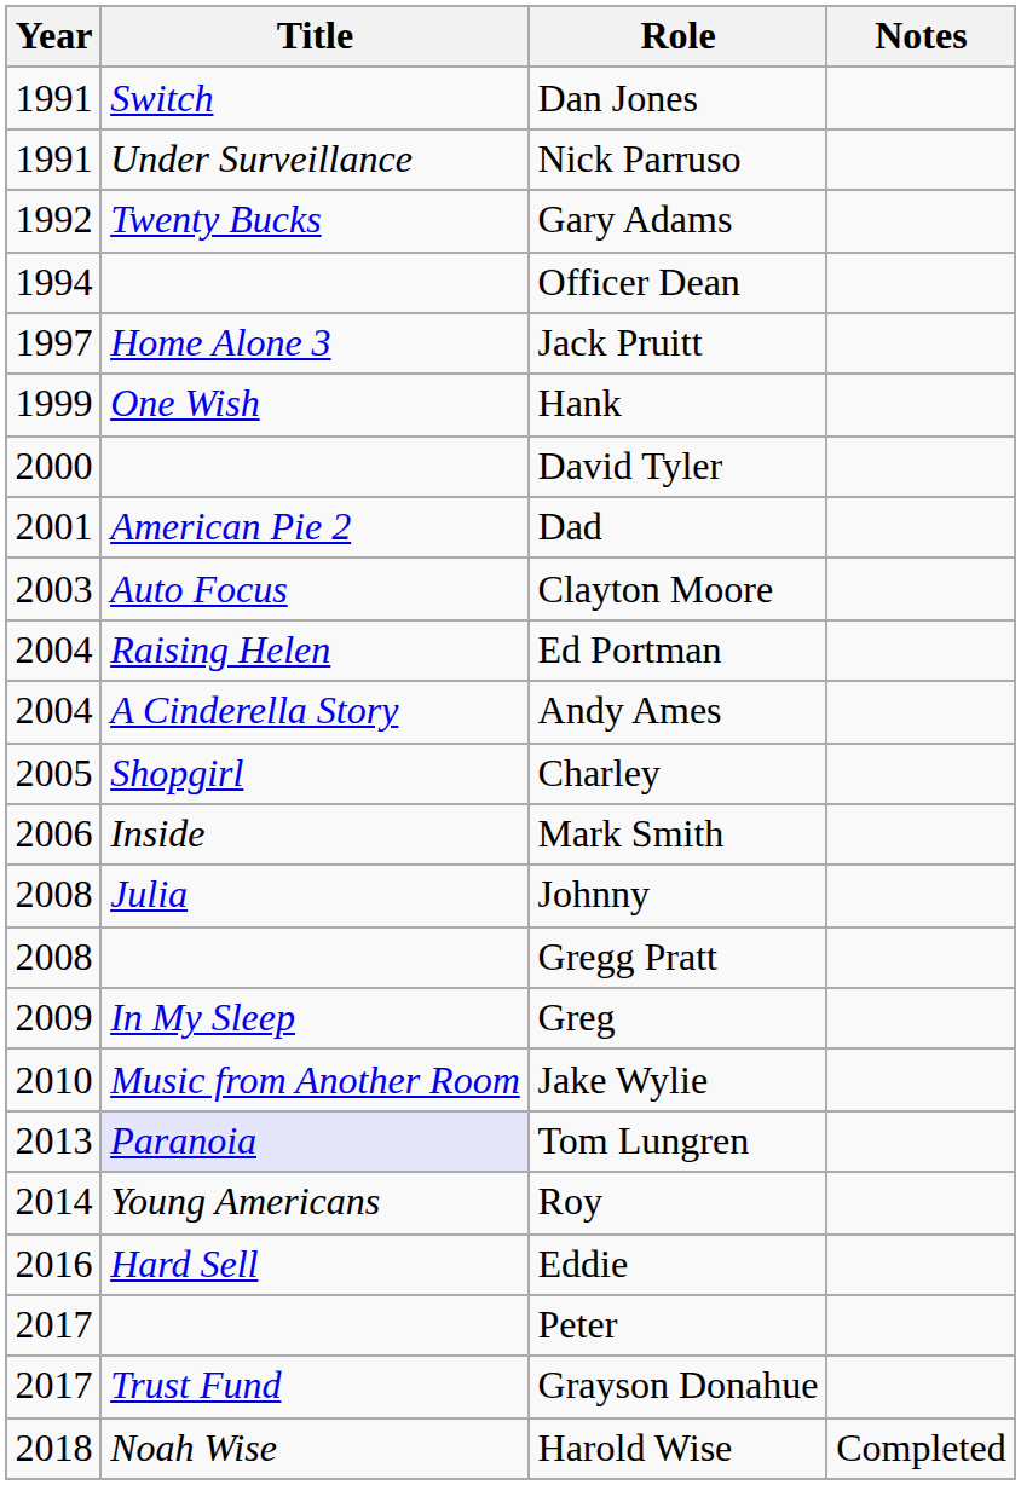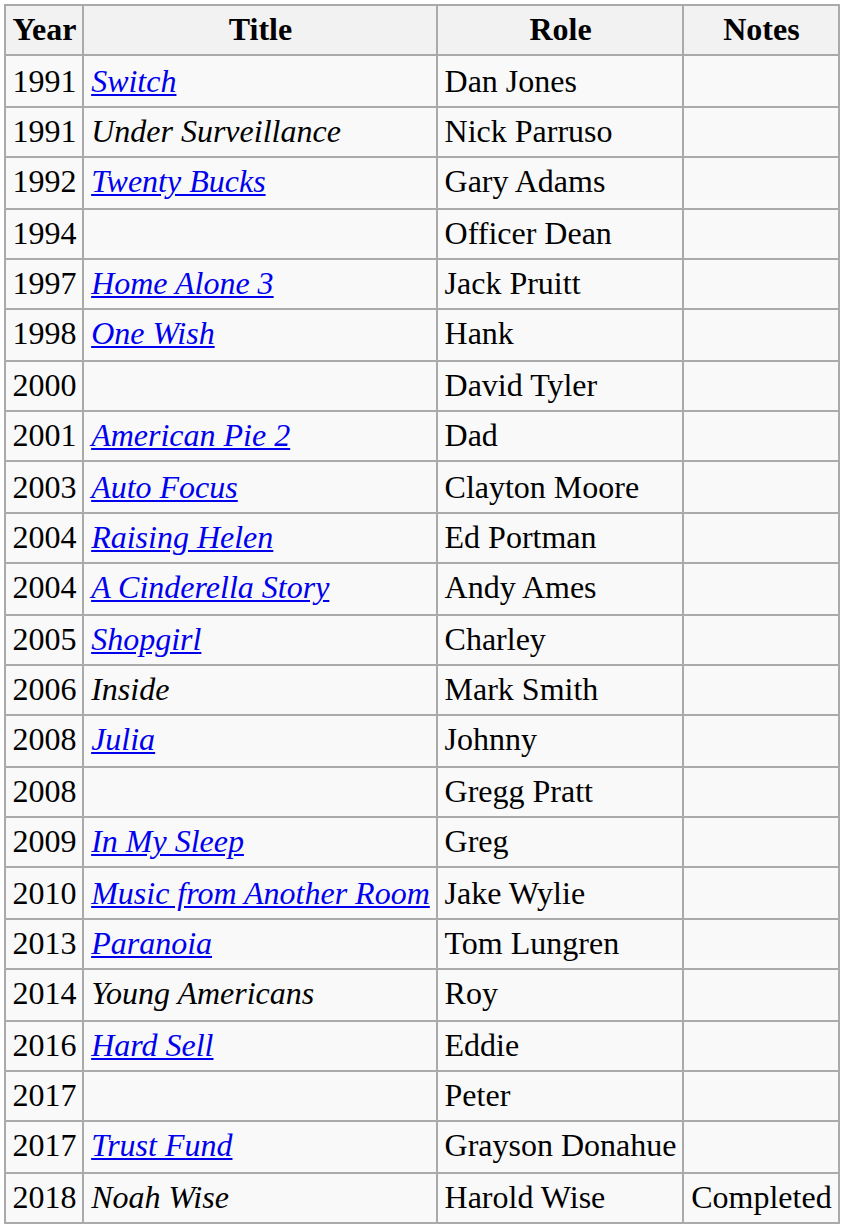 <table class="wikitable sortable">
 <tr>
 <th>Year</th>
 <th>Title</th>
 <th>Role</th>
 <th class="unsortable">Notes</th>
 </tr>
 <tr>
 <td>1991</td>
 <td><em><a href='#'>Switch</a></em></td>
 <td>Dan Jones</td>
 <td></td>
 </tr>
 <tr>
 <td>1991</td>
 <td><em>Under Surveillance</em></td>
 <td>Nick Parruso</td>
 <td></td>
 </tr>
 <tr>
 <td>1992</td>
 <td><em><a href='#'>Twenty Bucks</a></em></td>
 <td>Gary Adams</td>
 <td></td>
 </tr>
 <tr>
 <td>1994</td>
 <td><em></em></td>
 <td>Officer Dean</td>
 <td></td>
 </tr>
 <tr>
 <td>1997</td>
 <td><em><a href='#'>Home Alone 3</a></em></td>
 <td>Jack Pruitt</td>
 <td></td>
 </tr>
 <tr>
-<td>1999</td>
+<td>1998</td>
 <td><em><a href='#'>One Wish</a></em></td>
 <td>Hank</td>
 <td></td>
 </tr>
 <tr>
 <td>2000</td>
 <td><em></em></td>
 <td>David Tyler</td>
 <td></td>
 </tr>
 <tr>
 <td>2001</td>
 <td><em><a href='#'>American Pie 2</a></em></td>
 <td>Dad</td>
 <td></td>
 </tr>
 <tr>
 <td>2003</td>
 <td><em><a href='#'>Auto Focus</a></em></td>
 <td>Clayton Moore</td>
 <td></td>
 </tr>
 <tr>
 <td>2004</td>
 <td><em><a href='#'>Raising Helen</a></em></td>
 <td>Ed Portman</td>
 <td></td>
 </tr>
 <tr>
 <td>2004</td>
 <td><em><a href='#'>A Cinderella Story</a></em></td>
 <td>Andy Ames</td>
 <td></td>
 </tr>
 <tr>
 <td>2005</td>
 <td><em><a href='#'>Shopgirl</a></em></td>
 <td>Charley</td>
 <td></td>
 </tr>
 <tr>
 <td>2006</td>
 <td><em>Inside</em></td>
 <td>Mark Smith</td>
 <td></td>
 </tr>
 <tr>
 <td>2008</td>
 <td><em><a href='#'>Julia</a></em></td>
 <td>Johnny</td>
 <td></td>
 </tr>
 <tr>
 <td>2008</td>
 <td><em></em></td>
 <td>Gregg Pratt</td>
 <td></td>
 </tr>
 <tr>
 <td>2009</td>
 <td><em><a href='#'>In My Sleep</a></em></td>
 <td>Greg</td>
 <td></td>
 </tr>
 <tr>
 <td>2010</td>
 <td><em><a href='#'>Music from Another Room</a></em></td>
 <td>Jake Wylie</td>
 <td></td>
 </tr>
 <tr>
 <td>2013</td>
-<td style="background: lavender;"><em><a href='#'>Paranoia</a></em></td>
+<td><em><a href='#'>Paranoia</a></em></td>
 <td>Tom Lungren</td>
 <td></td>
 </tr>
 <tr>
 <td>2014</td>
 <td><em>Young Americans</em></td>
 <td>Roy</td>
 <td></td>
 </tr>
 <tr>
 <td>2016</td>
 <td><em><a href='#'>Hard Sell</a></em></td>
 <td>Eddie</td>
 <td></td>
 </tr>
 <tr>
 <td>2017</td>
 <td><em></em></td>
 <td>Peter</td>
 <td></td>
 </tr>
 <tr>
 <td>2017</td>
 <td><em><a href='#'>Trust Fund</a></em></td>
 <td>Grayson Donahue</td>
 <td></td>
 </tr>
 <tr>
 <td>2018</td>
 <td><em>Noah Wise</em></td>
 <td>Harold Wise</td>
 <td>Completed</td>
 </tr>
 </table>
